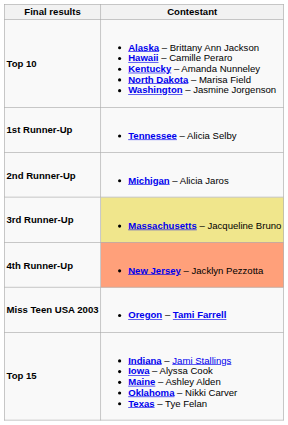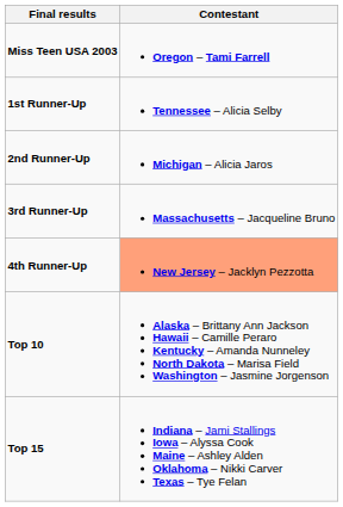 <table class="wikitable sortable" style="font-size:95%;">
 <tr>
 <th>Final results</th>
 <th>Contestant</th>
 </tr>
 <tr>
-<td><strong>Top 10</strong></td>
-<td><br><ul><li><strong> <a href='#'>Alaska</a></strong> – Brittany Ann Jackson</li><li><strong> <a href='#'>Hawaii</a></strong> – Camille Peraro</li><li><strong> <a href='#'>Kentucky</a></strong> – Amanda Nunneley</li><li><strong> <a href='#'>North Dakota</a></strong> – Marisa Field</li><li><strong> <a href='#'>Washington</a></strong> – Jasmine Jorgenson</li></ul></td>
+<td><strong>Miss Teen USA 2003</strong></td>
+<td><br><ul><li><strong> <a href='#'>Oregon</a></strong> – <strong><a href='#'>Tami Farrell</a></strong></li></ul></td>
 </tr>
 <tr>
 <td><strong>1st Runner-Up</strong></td>
 <td><br><ul><li><strong> <a href='#'>Tennessee</a></strong> – Alicia Selby</li></ul></td>
 </tr>
 <tr>
 <td><strong>2nd Runner-Up</strong></td>
 <td><br><ul><li><strong> <a href='#'>Michigan</a></strong> – Alicia Jaros</li></ul></td>
 </tr>
 <tr>
 <td><strong>3rd Runner-Up</strong></td>
-<td style="background: khaki;"><br><ul><li><strong> <a href='#'>Massachusetts</a></strong> – Jacqueline Bruno</li></ul></td>
+<td><br><ul><li><strong> <a href='#'>Massachusetts</a></strong> – Jacqueline Bruno</li></ul></td>
 </tr>
 <tr>
 <td><strong>4th Runner-Up</strong></td>
 <td style="background: lightsalmon;"><br><ul><li><strong> <a href='#'>New Jersey</a></strong> – Jacklyn Pezzotta</li></ul></td>
 </tr>
 <tr>
-<td><strong>Miss Teen USA 2003</strong></td>
-<td><br><ul><li><strong> <a href='#'>Oregon</a></strong> – <strong><a href='#'>Tami Farrell</a></strong></li></ul></td>
+<td><strong>Top 10</strong></td>
+<td><br><ul><li><strong> <a href='#'>Alaska</a></strong> – Brittany Ann Jackson</li><li><strong> <a href='#'>Hawaii</a></strong> – Camille Peraro</li><li><strong> <a href='#'>Kentucky</a></strong> – Amanda Nunneley</li><li><strong> <a href='#'>North Dakota</a></strong> – Marisa Field</li><li><strong> <a href='#'>Washington</a></strong> – Jasmine Jorgenson</li></ul></td>
 </tr>
 <tr>
 <td><strong>Top 15</strong></td>
 <td><br><ul><li><strong> <a href='#'>Indiana</a></strong> – <a href='#'>Jami Stallings</a></li><li><strong> <a href='#'>Iowa</a></strong> – Alyssa Cook</li><li><strong> <a href='#'>Maine</a></strong> – Ashley Alden</li><li><strong> <a href='#'>Oklahoma</a></strong> – Nikki Carver</li><li><strong> <a href='#'>Texas</a></strong> – Tye Felan</li></ul></td>
 </tr>
 </table>
